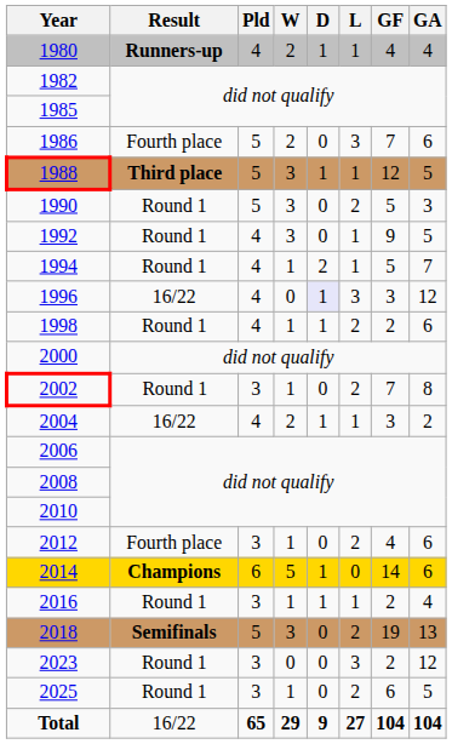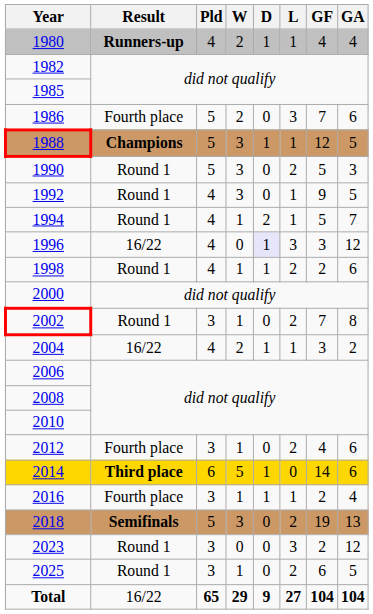 <table class="wikitable" style="text-align: center">
 <tr>
 <th width=80>Year</th>
 <th width=100>Result</th>
 <th width=20>Pld</th>
 <th width=20>W</th>
 <th width=20>D</th>
 <th width=20>L</th>
 <th width=20>GF</th>
 <th width=20>GA</th>
 </tr>
 <tr bgcolor=silver>
 <td> <a href='#'>1980</a></td>
 <td><strong>Runners-up</strong></td>
 <td>4</td>
 <td>2</td>
 <td>1</td>
 <td>1</td>
 <td>4</td>
 <td>4</td>
 </tr>
 <tr>
 <td> <a href='#'>1982</a></td>
 <td colspan=7 rowspan=2><em>did not qualify</em></td>
 </tr>
 <tr>
 <td> <a href='#'>1985</a></td>
 </tr>
 <tr>
 <td> <a href='#'>1986</a></td>
 <td>Fourth place</td>
 <td>5</td>
 <td>2</td>
 <td>0</td>
 <td>3</td>
 <td>7</td>
 <td>6</td>
 </tr>
 <tr bgcolor="#cc9966">
 <td style="border: 3px solid red"> <a href='#'>1988</a></td>
-<td><strong>Third place</strong></td>
+<td><strong>Champions</strong></td>
 <td>5</td>
 <td>3</td>
 <td>1</td>
 <td>1</td>
 <td>12</td>
 <td>5</td>
 </tr>
 <tr>
 <td> <a href='#'>1990</a></td>
 <td>Round 1</td>
 <td>5</td>
 <td>3</td>
 <td>0</td>
 <td>2</td>
 <td>5</td>
 <td>3</td>
 </tr>
 <tr>
 <td> <a href='#'>1992</a></td>
 <td>Round 1</td>
 <td>4</td>
 <td>3</td>
 <td>0</td>
 <td>1</td>
 <td>9</td>
 <td>5</td>
 </tr>
 <tr>
 <td> <a href='#'>1994</a></td>
 <td>Round 1</td>
 <td>4</td>
 <td>1</td>
 <td>2</td>
 <td>1</td>
 <td>5</td>
 <td>7</td>
 </tr>
 <tr>
 <td> <a href='#'>1996</a></td>
 <td>16/22</td>
 <td>4</td>
 <td>0</td>
 <td style="background: lavender;">1</td>
 <td>3</td>
 <td>3</td>
 <td>12</td>
 </tr>
 <tr>
 <td> <a href='#'>1998</a></td>
 <td>Round 1</td>
 <td>4</td>
 <td>1</td>
 <td>1</td>
 <td>2</td>
 <td>2</td>
 <td>6</td>
 </tr>
 <tr>
 <td> <a href='#'>2000</a></td>
 <td colspan=7><em>did not qualify</em></td>
 </tr>
 <tr>
 <td style="border: 3px solid red"> <a href='#'>2002</a></td>
 <td>Round 1</td>
 <td>3</td>
 <td>1</td>
 <td>0</td>
 <td>2</td>
 <td>7</td>
 <td>8</td>
 </tr>
 <tr>
 <td> <a href='#'>2004</a></td>
 <td>16/22</td>
 <td>4</td>
 <td>2</td>
 <td>1</td>
 <td>1</td>
 <td>3</td>
 <td>2</td>
 </tr>
 <tr>
 <td> <a href='#'>2006</a></td>
 <td colspan=7 rowspan=3><em>did not qualify</em></td>
 </tr>
 <tr>
 <td> <a href='#'>2008</a></td>
 </tr>
 <tr>
 <td> <a href='#'>2010</a></td>
 </tr>
 <tr>
 <td> <a href='#'>2012</a></td>
 <td>Fourth place</td>
 <td>3</td>
 <td>1</td>
 <td>0</td>
 <td>2</td>
 <td>4</td>
 <td>6</td>
 </tr>
 <tr bgcolor=gold>
 <td> <a href='#'>2014</a></td>
-<td><strong>Champions</strong></td>
+<td><strong>Third place</strong></td>
 <td>6</td>
 <td>5</td>
 <td>1</td>
 <td>0</td>
 <td>14</td>
 <td>6</td>
 </tr>
 <tr>
 <td> <a href='#'>2016</a></td>
-<td>Round 1</td>
+<td>Fourth place</td>
 <td>3</td>
 <td>1</td>
 <td>1</td>
 <td>1</td>
 <td>2</td>
 <td>4</td>
 </tr>
 <tr bgcolor="#cc9966">
 <td> <a href='#'>2018</a></td>
 <td><strong>Semifinals</strong></td>
 <td>5</td>
 <td>3</td>
 <td>0</td>
 <td>2</td>
 <td>19</td>
 <td>13</td>
 </tr>
 <tr>
 <td> <a href='#'>2023</a></td>
 <td>Round 1</td>
 <td>3</td>
 <td>0</td>
 <td>0</td>
 <td>3</td>
 <td>2</td>
 <td>12</td>
 </tr>
 <tr>
 <td> <a href='#'>2025</a></td>
 <td>Round 1</td>
 <td>3</td>
 <td>1</td>
 <td>0</td>
 <td>2</td>
 <td>6</td>
 <td>5</td>
 </tr>
 <tr>
 <td><strong>Total</strong></td>
 <td>16/22</td>
 <td><strong>65</strong></td>
 <td><strong>29</strong></td>
 <td><strong>9</strong></td>
 <td><strong>27</strong></td>
 <td><strong>104</strong></td>
 <td><strong>104</strong></td>
 </tr>
 </table>
